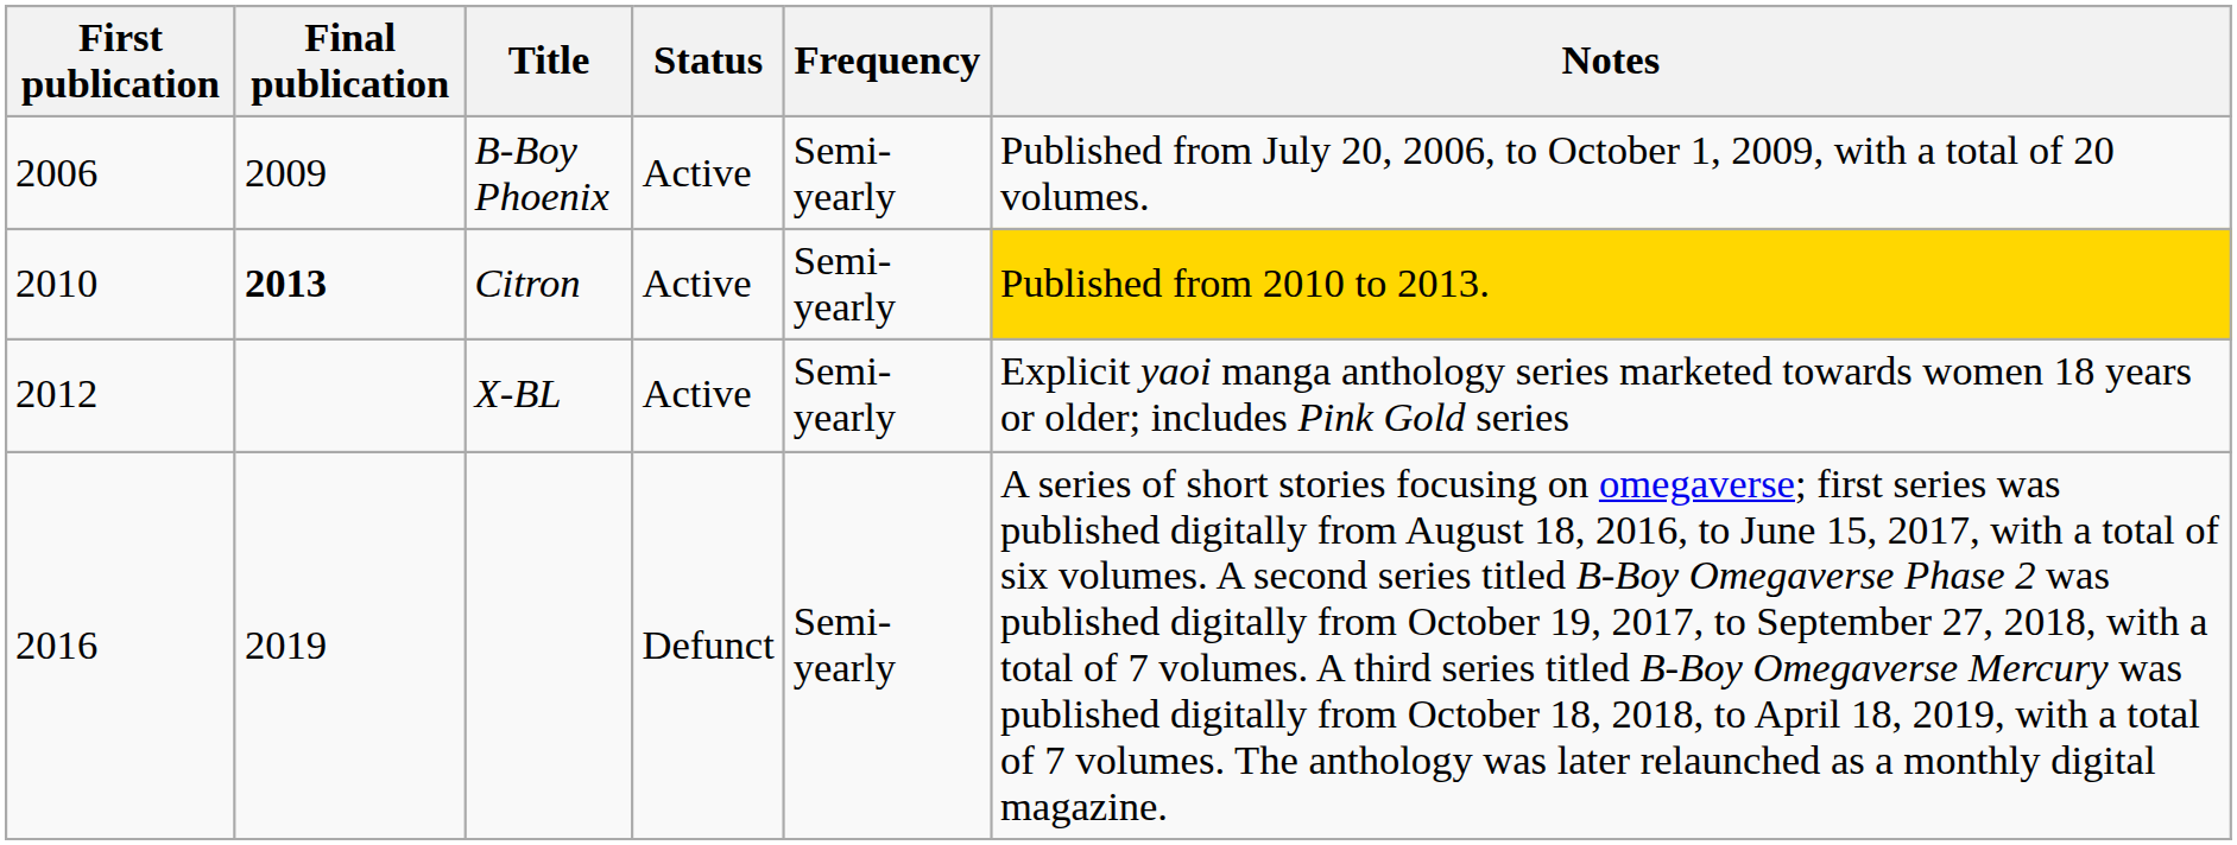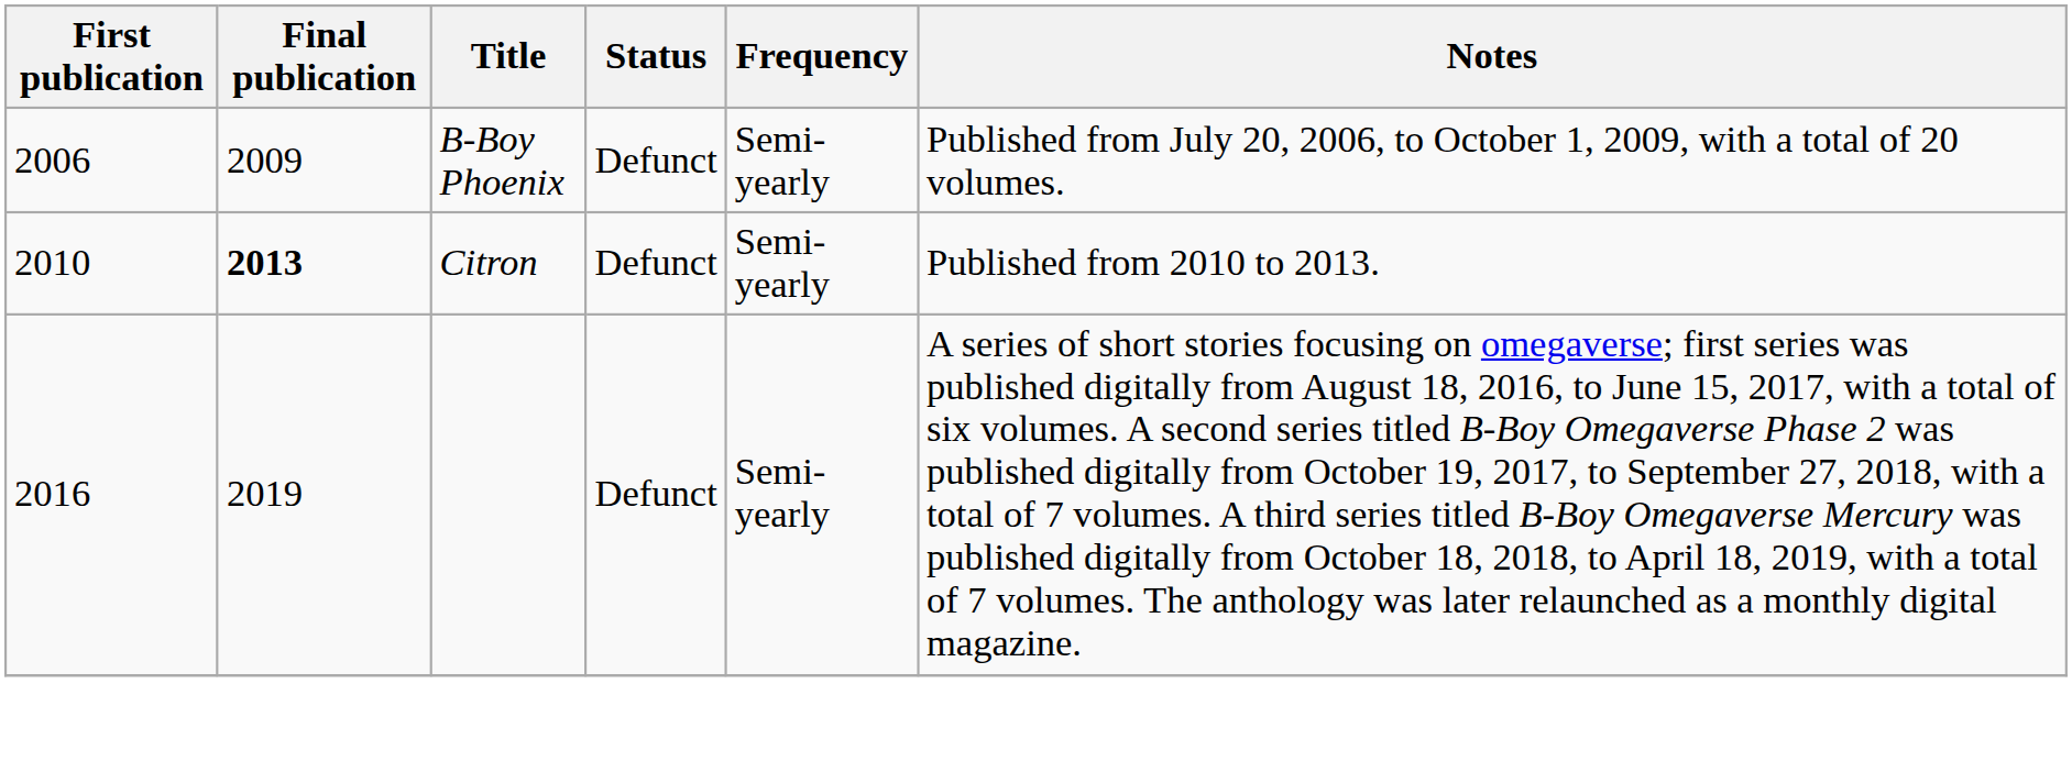 <table class="wikitable sortable">
 <tr>
 <th>First publication</th>
 <th>Final publication</th>
 <th>Title</th>
 <th>Status</th>
 <th>Frequency</th>
 <th class="unsortable">Notes</th>
 </tr>
 <tr>
 <td>2006</td>
 <td>2009</td>
 <td><em>B-Boy Phoenix</em></td>
-<td>Active</td>
+<td>Defunct</td>
 <td>Semi-yearly</td>
 <td>Published from July 20, 2006, to October 1, 2009, with a total of 20 volumes.</td>
 </tr>
 <tr>
 <td>2010</td>
 <td><strong>2013</strong></td>
 <td><em>Citron</em></td>
-<td>Active</td>
+<td>Defunct</td>
 <td>Semi-yearly</td>
-<td style="background: gold;">Published from 2010 to 2013.</td>
-</tr>
-<tr>
-<td>2012</td>
-<td></td>
-<td><em>X-BL</em></td>
-<td>Active</td>
-<td>Semi-yearly</td>
-<td>Explicit <em>yaoi</em> manga anthology series marketed towards women 18 years or older; includes <em>Pink Gold</em> series</td>
+<td>Published from 2010 to 2013.</td>
 </tr>
 <tr>
 <td>2016</td>
 <td>2019</td>
 <td></td>
 <td>Defunct</td>
 <td>Semi-yearly</td>
 <td>A series of short stories focusing on <a href='#'>omegaverse</a>; first series was published digitally from August 18, 2016, to June 15, 2017, with a total of six volumes.  A second series titled <em>B-Boy Omegaverse Phase 2</em> was published digitally from October 19, 2017, to September 27, 2018, with a total of 7 volumes. A third series titled <em>B-Boy Omegaverse Mercury</em> was published digitally from October 18, 2018, to April 18, 2019, with a total of 7 volumes. The anthology was later relaunched as a monthly digital magazine.</td>
 </tr>
 <tr>
 </tr>
 </table>
